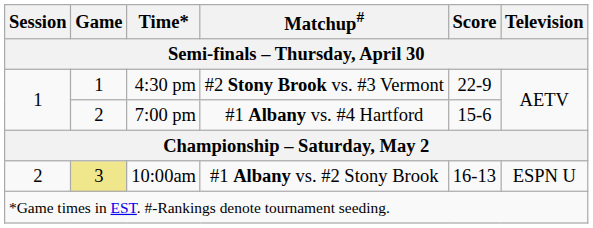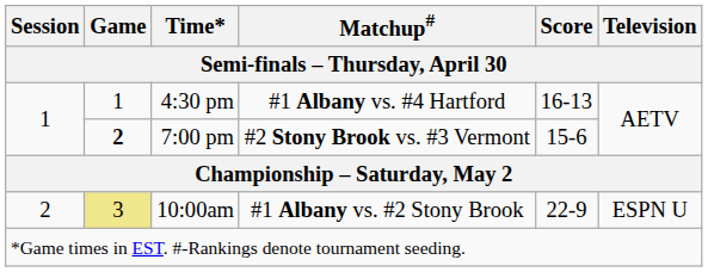 <table class="wikitable" style="font-size: 95%">
 <tr>
 <th>Session</th>
 <th>Game</th>
 <th>Time*</th>
 <th>Matchup<sup>#</sup></th>
 <th>Score</th>
 <th>Television</th>
 </tr>
 <tr>
 <th colspan=6>Semi-finals – Thursday, April 30</th>
 </tr>
 <tr>
 <td rowspan=2 align=center>1</td>
 <td align=center>1</td>
 <td align=right>4:30 pm</td>
-<td align=center>#2 <strong>Stony Brook</strong> vs. #3 Vermont</td>
-<td align=center>22-9</td>
+<td align=center>#1 <strong>Albany</strong> vs. #4 Hartford</td>
+<td align=center>16-13</td>
 <td rowspan=2 align=center>AETV</td>
 </tr>
 <tr>
-<td align=center>2</td>
+<td align=center><strong>2</strong></td>
 <td align=right>7:00 pm</td>
-<td align=center>#1 <strong>Albany</strong> vs. #4 Hartford</td>
+<td align=center>#2 <strong>Stony Brook</strong> vs. #3 Vermont</td>
 <td align=center>15-6</td>
 </tr>
 <tr>
 <th colspan=6>Championship – Saturday, May 2</th>
 </tr>
 <tr>
 <td rowspan=1 align=center>2</td>
 <td align=center style="background: khaki;">3</td>
 <td align=right>10:00am</td>
 <td align=center>#1 <strong>Albany</strong> vs. #2 Stony Brook</td>
-<td align=center>16-13</td>
+<td align=center>22-9</td>
 <td rowspan=1 align=center>ESPN U</td>
 </tr>
 <tr>
 <td colspan=6><small>*Game times in <a href='#'>EST</a>. #-Rankings denote tournament seeding.</small></td>
 </tr>
 </table>
